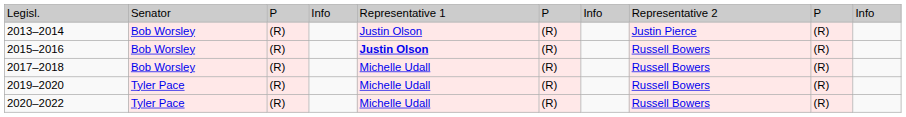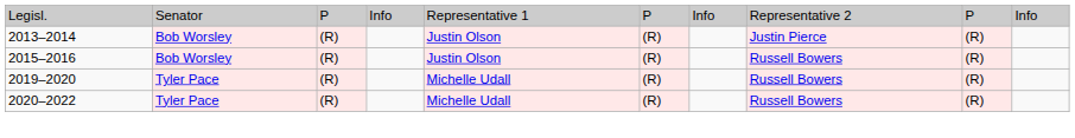 <table class=wikitable width="100%" border="1">
 <tr style="background-color:#cccccc;">
 <td>Legisl.</td>
 <td>Senator</td>
 <td>P</td>
 <td>Info</td>
 <td>Representative 1</td>
 <td>P</td>
 <td>Info</td>
 <td>Representative 2</td>
 <td>P</td>
 <td>Info</td>
 </tr>
 <tr>
 <td>2013–2014</td>
 <td style="background:#FFE8E8"><a href='#'>Bob Worsley</a></td>
 <td style="background:#FFE8E8">(R)</td>
 <td></td>
 <td style="background:#FFE8E8"><a href='#'>Justin Olson</a></td>
 <td style="background:#FFE8E8">(R)</td>
 <td></td>
 <td style="background:#FFE8E8"><a href='#'>Justin Pierce</a></td>
 <td style="background:#FFE8E8">(R)</td>
 <td></td>
 </tr>
 <tr>
 <td>2015–2016</td>
 <td style="background:#FFE8E8"><a href='#'>Bob Worsley</a></td>
 <td style="background:#FFE8E8">(R)</td>
 <td></td>
-<td style="background:#FFE8E8"><strong><a href='#'>Justin Olson</a></strong></td>
-<td style="background:#FFE8E8">(R)</td>
-<td></td>
-<td style="background:#FFE8E8"><a href='#'>Russell Bowers</a></td>
-<td style="background:#FFE8E8">(R)</td>
-<td></td>
-</tr>
-<tr>
-<td>2017–2018</td>
-<td style="background:#FFE8E8"><a href='#'>Bob Worsley</a></td>
-<td style="background:#FFE8E8">(R)</td>
-<td></td>
-<td style="background:#FFE8E8"><a href='#'>Michelle Udall</a></td>
+<td style="background:#FFE8E8"><a href='#'>Justin Olson</a></td>
 <td style="background:#FFE8E8">(R)</td>
 <td></td>
 <td style="background:#FFE8E8"><a href='#'>Russell Bowers</a></td>
 <td style="background:#FFE8E8">(R)</td>
 <td></td>
 </tr>
 <tr>
 <td>2019–2020</td>
 <td style="background:#FFE8E8"><a href='#'>Tyler Pace</a></td>
 <td style="background:#FFE8E8">(R)</td>
 <td></td>
 <td style="background:#FFE8E8"><a href='#'>Michelle Udall</a></td>
 <td style="background:#FFE8E8">(R)</td>
 <td></td>
 <td style="background:#FFE8E8"><a href='#'>Russell Bowers</a></td>
 <td style="background:#FFE8E8">(R)</td>
 <td></td>
 </tr>
 <tr>
 <td>2020–2022</td>
 <td style="background:#FFE8E8"><a href='#'>Tyler Pace</a></td>
 <td style="background:#FFE8E8">(R)</td>
 <td></td>
 <td style="background:#FFE8E8"><a href='#'>Michelle Udall</a></td>
 <td style="background:#FFE8E8">(R)</td>
 <td></td>
 <td style="background:#FFE8E8"><a href='#'>Russell Bowers</a></td>
 <td style="background:#FFE8E8">(R)</td>
 <td></td>
 </tr>
 </table>
